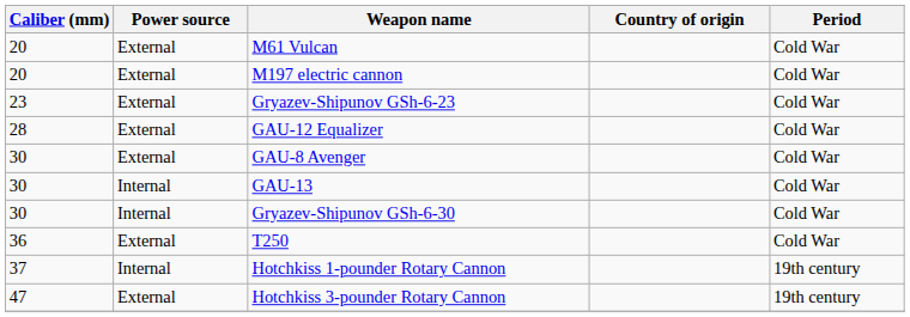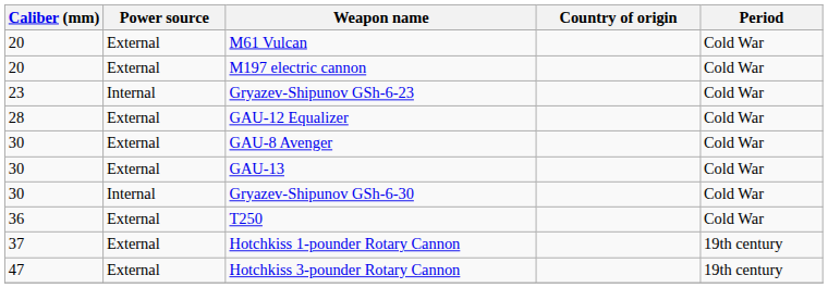 <table class="wikitable sortable" style="font-size:98%;">
 <tr>
 <th width=12%><a href='#'>Caliber</a> (mm)</th>
 <th width=15%>Power source</th>
 <th width=38%>Weapon name</th>
 <th width=20%>Country of origin</th>
 <th width=15%>Period</th>
 </tr>
 <tr>
 <td>20</td>
 <td>External</td>
 <td><a href='#'>M61 Vulcan</a></td>
 <td></td>
 <td>Cold War</td>
 </tr>
 <tr>
 <td>20</td>
 <td>External</td>
 <td><a href='#'>M197 electric cannon</a></td>
 <td></td>
 <td>Cold War</td>
 </tr>
 <tr>
 <td>23</td>
-<td>External</td>
+<td>Internal</td>
 <td><a href='#'>Gryazev-Shipunov GSh-6-23</a></td>
 <td></td>
 <td>Cold War</td>
 </tr>
 <tr>
 <td>28</td>
 <td>External</td>
 <td><a href='#'>GAU-12 Equalizer</a></td>
 <td></td>
 <td>Cold War</td>
 </tr>
 <tr>
 <td>30</td>
 <td>External</td>
 <td><a href='#'>GAU-8 Avenger</a></td>
 <td></td>
 <td>Cold War</td>
 </tr>
 <tr>
 <td>30</td>
-<td>Internal</td>
+<td>External</td>
 <td><a href='#'>GAU-13</a></td>
 <td></td>
 <td>Cold War</td>
 </tr>
 <tr>
 <td>30</td>
 <td>Internal</td>
 <td><a href='#'>Gryazev-Shipunov GSh-6-30</a></td>
 <td></td>
 <td>Cold War</td>
 </tr>
 <tr>
 <td>36</td>
 <td>External</td>
 <td><a href='#'>T250</a></td>
 <td></td>
 <td>Cold War</td>
 </tr>
 <tr>
 <td>37</td>
-<td>Internal</td>
+<td>External</td>
 <td><a href='#'>Hotchkiss 1-pounder Rotary Cannon</a></td>
 <td></td>
 <td>19th century</td>
 </tr>
 <tr>
 <td>47</td>
 <td>External</td>
 <td><a href='#'>Hotchkiss 3-pounder Rotary Cannon</a></td>
 <td></td>
 <td>19th century</td>
 </tr>
 <tr>
 </tr>
 </table>
